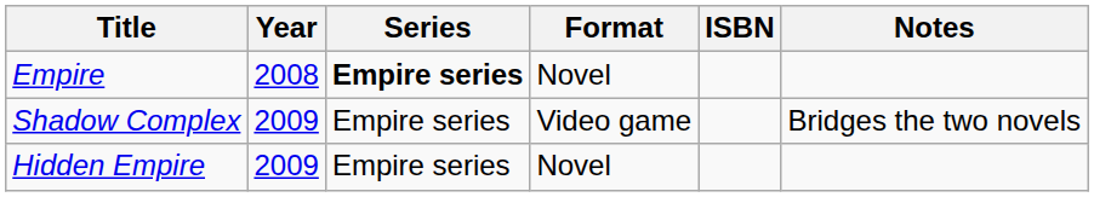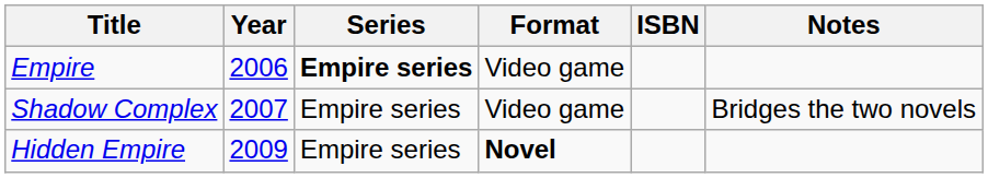 <table class="wikitable sortable">
 <tr>
 <th>Title</th>
 <th>Year</th>
 <th>Series</th>
 <th>Format</th>
 <th>ISBN</th>
 <th class="unsortable">Notes</th>
 </tr>
 <tr>
 <td><em><a href='#'>Empire</a></em></td>
-<td><a href='#'>2008</a></td>
+<td><a href='#'>2006</a></td>
 <td><strong>Empire series</strong></td>
-<td>Novel</td>
+<td>Video game</td>
 <td></td>
 <td></td>
 </tr>
 <tr>
 <td><em><a href='#'>Shadow Complex</a></em></td>
-<td><a href='#'>2009</a></td>
+<td><a href='#'>2007</a></td>
 <td>Empire series</td>
 <td>Video game</td>
 <td></td>
 <td>Bridges the two novels</td>
 </tr>
 <tr>
 <td><em><a href='#'>Hidden Empire</a></em></td>
 <td><a href='#'>2009</a></td>
 <td>Empire series</td>
-<td>Novel</td>
+<td><strong>Novel</strong></td>
 <td></td>
 <td></td>
 </tr>
 </table>
